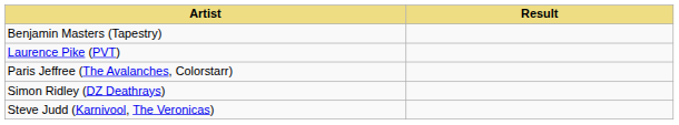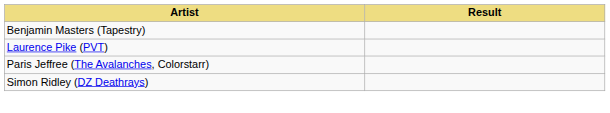 <table class="wikitable" width=100%>
 <tr>
 <th style="width:15%;background:#EEDD82;">Artist</th>
 <th style="width:10%;background:#EEDD82;">Result</th>
 </tr>
 <tr>
 <td>Benjamin Masters (Tapestry)</td>
 <td></td>
 </tr>
 <tr>
 <td><a href='#'>Laurence Pike</a> (<a href='#'>PVT</a>)</td>
 <td></td>
 </tr>
 <tr>
 <td>Paris Jeffree (<a href='#'>The Avalanches</a>, Colorstarr)</td>
 <td></td>
 </tr>
 <tr>
 <td>Simon Ridley (<a href='#'>DZ Deathrays</a>)</td>
 <td></td>
 </tr>
-<tr>
-<td>Steve Judd (<a href='#'>Karnivool</a>, <a href='#'>The Veronicas</a>)</td>
-<td></td>
-</tr>
 </table>
